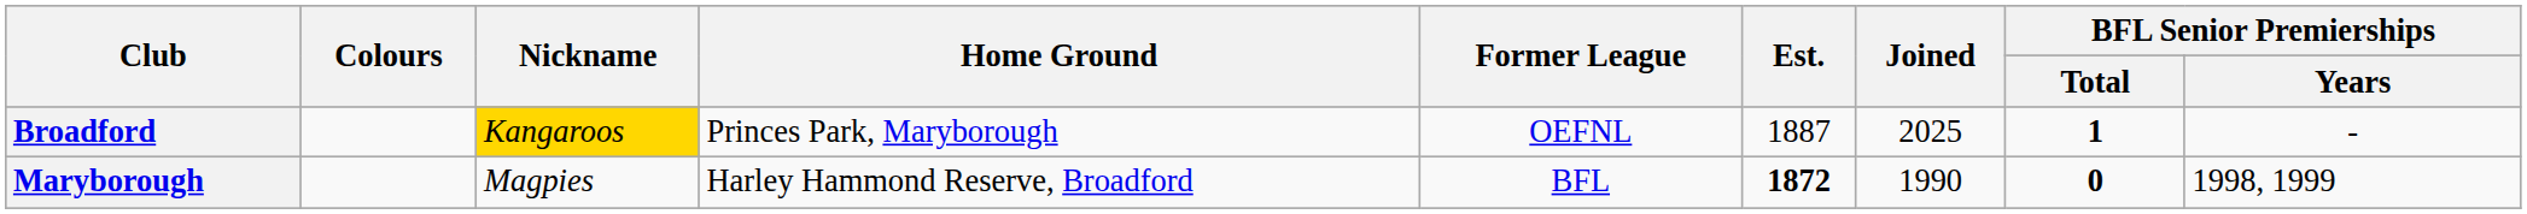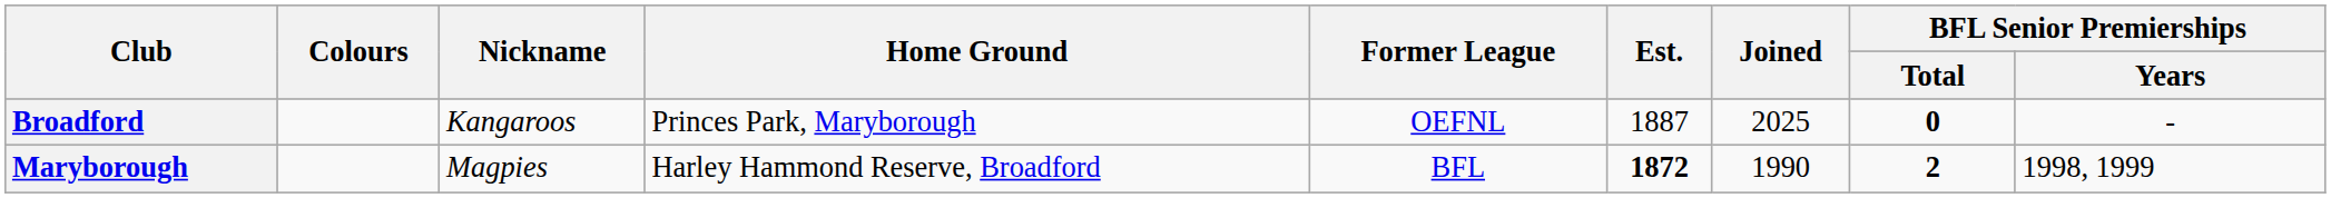 <table class="wikitable sortable" style="text-align:center; width:100%">
 <tr>
 <th rowspan="2">Club</th>
 <th rowspan="2">Colours</th>
 <th rowspan="2">Nickname</th>
 <th rowspan="2">Home Ground</th>
 <th rowspan="2">Former League</th>
 <th rowspan="2">Est.</th>
 <th rowspan="2">Joined</th>
 <th colspan="2">BFL Senior Premierships</th>
 </tr>
 <tr>
 <th>Total</th>
 <th>Years</th>
 </tr>
 <tr>
 <th style="text-align:left"><a href='#'>Broadford</a></th>
 <td></td>
-<td align="left" style="background: gold;"><em>Kangaroos</em></td>
+<td align="left"><em>Kangaroos</em></td>
 <td align="left">Princes Park, <a href='#'>Maryborough</a></td>
 <td><a href='#'>OEFNL</a></td>
 <td>1887</td>
 <td>2025</td>
-<td><strong>1</strong></td>
+<td><strong>0</strong></td>
 <td>-</td>
 </tr>
 <tr>
 <th style="text-align:left"><a href='#'>Maryborough</a></th>
 <td></td>
 <td align="left"><em>Magpies</em></td>
 <td align="left">Harley Hammond Reserve, <a href='#'>Broadford</a></td>
 <td align="center"><a href='#'>BFL</a></td>
 <td><strong>1872</strong></td>
 <td>1990</td>
-<td align="center"><strong>0</strong></td>
+<td align="center"><strong>2</strong></td>
 <td align="left">1998, 1999</td>
 </tr>
 </table>
